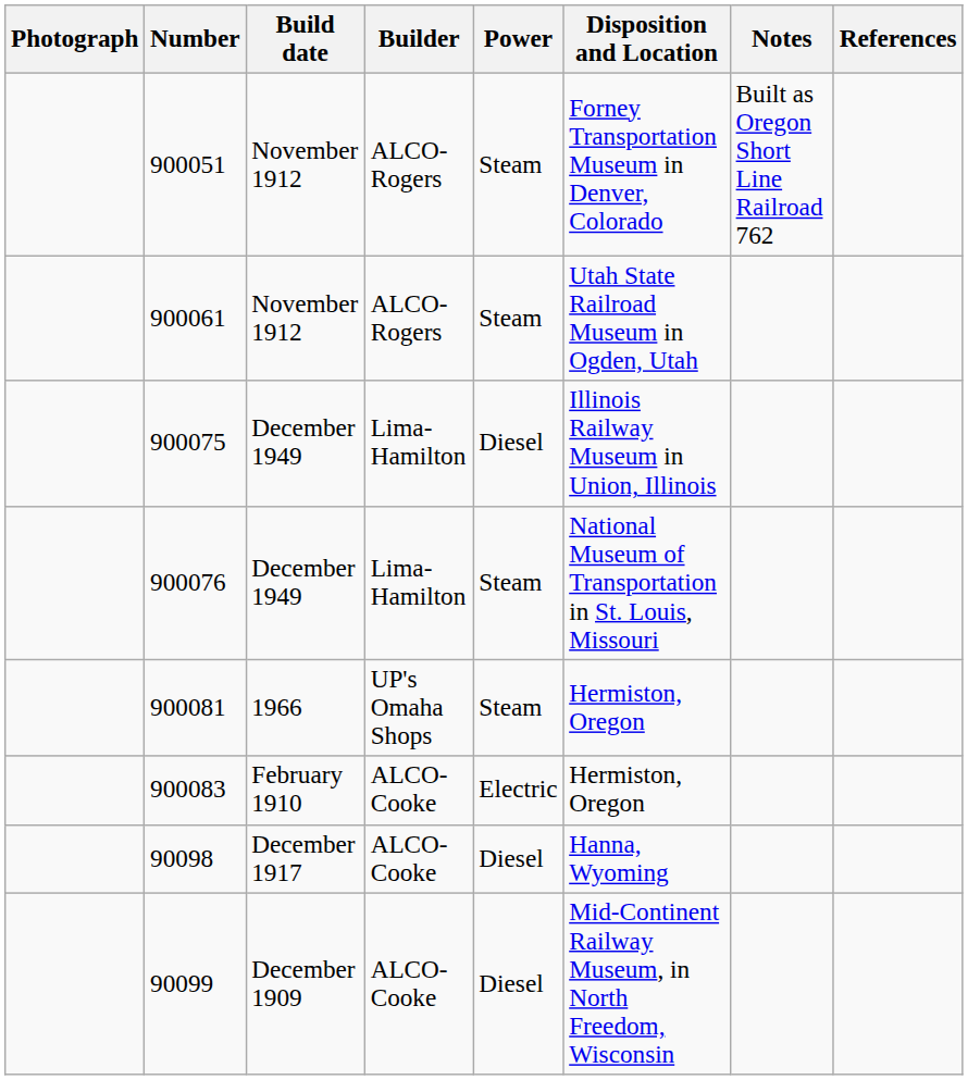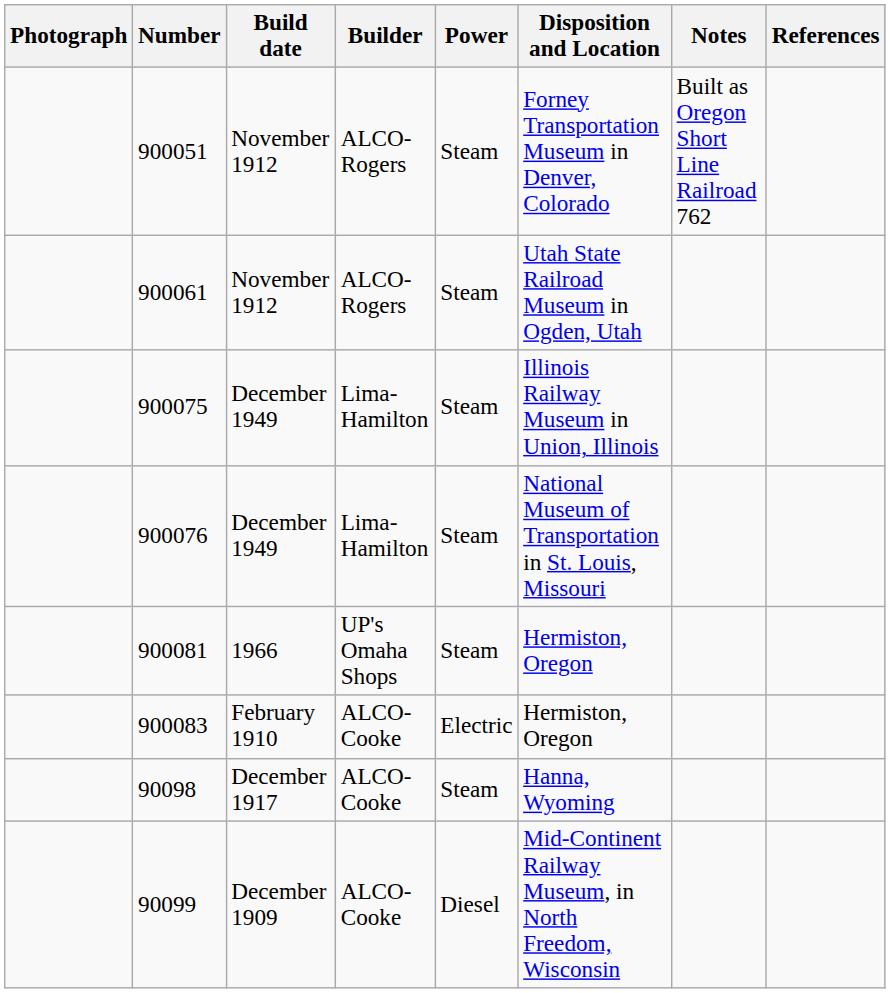 <table class="wikitable">
 <tr>
 <th>Photograph</th>
 <th>Number</th>
 <th>Build date</th>
 <th>Builder</th>
 <th>Power</th>
 <th>Disposition and Location</th>
 <th>Notes</th>
 <th>References</th>
 </tr>
 <tr>
 <td></td>
 <td>900051</td>
 <td>November 1912</td>
 <td>ALCO-Rogers</td>
 <td>Steam</td>
 <td><a href='#'>Forney Transportation Museum</a> in <a href='#'>Denver, Colorado</a></td>
 <td>Built as <a href='#'>Oregon Short Line Railroad</a> 762</td>
 <td></td>
 </tr>
 <tr>
 <td></td>
 <td>900061</td>
 <td>November 1912</td>
 <td>ALCO-Rogers</td>
 <td>Steam</td>
 <td><a href='#'>Utah State Railroad Museum</a> in <a href='#'>Ogden, Utah</a></td>
 <td></td>
 <td></td>
 </tr>
 <tr>
 <td></td>
 <td>900075</td>
 <td>December 1949</td>
 <td>Lima-Hamilton</td>
-<td>Diesel</td>
+<td>Steam</td>
 <td><a href='#'>Illinois Railway Museum</a> in <a href='#'>Union, Illinois</a></td>
 <td></td>
 <td></td>
 </tr>
 <tr>
 <td></td>
 <td>900076</td>
 <td>December 1949</td>
 <td>Lima-Hamilton</td>
 <td>Steam</td>
 <td><a href='#'>National Museum of Transportation</a> in <a href='#'>St. Louis</a>, <a href='#'>Missouri</a></td>
 <td></td>
 <td></td>
 </tr>
 <tr>
 <td></td>
 <td>900081</td>
 <td>1966</td>
 <td>UP's Omaha Shops</td>
 <td>Steam</td>
 <td><a href='#'>Hermiston, Oregon</a></td>
 <td></td>
 <td></td>
 </tr>
 <tr>
 <td></td>
 <td>900083</td>
 <td>February 1910</td>
 <td>ALCO-Cooke</td>
 <td>Electric</td>
 <td>Hermiston, Oregon</td>
 <td></td>
 <td></td>
 </tr>
 <tr>
 <td></td>
 <td>90098</td>
 <td>December 1917</td>
 <td>ALCO-Cooke</td>
-<td>Diesel</td>
+<td>Steam</td>
 <td><a href='#'>Hanna, Wyoming</a></td>
 <td></td>
 <td></td>
 </tr>
 <tr>
 <td></td>
 <td>90099</td>
 <td>December 1909</td>
 <td>ALCO-Cooke</td>
 <td>Diesel</td>
 <td><a href='#'>Mid-Continent Railway Museum</a>, in <a href='#'>North Freedom, Wisconsin</a></td>
 <td></td>
 <td></td>
 </tr>
 </table>
